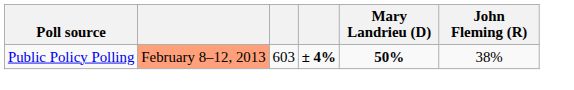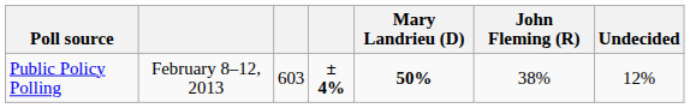 <table class="wikitable" style="text-align:center">
 <tr valign= bottom>
 <th>Poll source</th>
 <th></th>
 <th></th>
 <th></th>
 <th style="width:100px;">Mary<br>Landrieu (D)</th>
 <th style="width:100px;">John<br>Fleming (R)</th>
+<th>Undecided</th>
 </tr>
 <tr>
 <td align=left><a href='#'>Public Policy Polling</a></td>
-<td style="background: lightsalmon;">February 8–12, 2013</td>
+<td>February 8–12, 2013</td>
 <td>603</td>
 <td><strong>± 4%</strong></td>
 <td><strong>50%</strong></td>
 <td>38%</td>
+<td>12%</td>
 </tr>
 </table>
